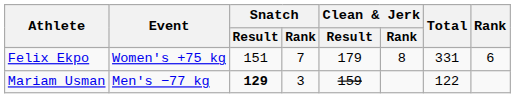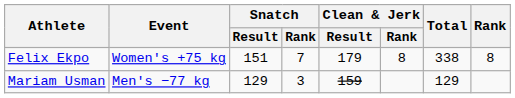 <table class="wikitable" style="font-size:90%">
 <tr>
 <th rowspan=2>Athlete</th>
 <th rowspan=2>Event</th>
 <th colspan="2">Snatch</th>
 <th colspan="2">Clean & Jerk</th>
 <th rowspan="2">Total</th>
 <th rowspan="2">Rank</th>
 </tr>
 <tr style="font-size:95%">
 <th>Result</th>
 <th>Rank</th>
 <th>Result</th>
 <th>Rank</th>
 </tr>
 <tr align=center>
 <td align=left><a href='#'>Felix Ekpo</a></td>
 <td align=left><a href='#'>Women's +75 kg</a></td>
 <td>151</td>
 <td>7</td>
 <td>179</td>
 <td>8</td>
-<td>331</td>
-<td>6</td>
+<td>338</td>
+<td>8</td>
 </tr>
 <tr align=center>
 <td align=left><a href='#'>Mariam Usman</a></td>
 <td align=left><a href='#'>Men's −77 kg</a></td>
-<td><strong>129</strong></td>
+<td>129</td>
 <td>3</td>
 <td><s>159</s></td>
 <td></td>
-<td>122</td>
+<td>129</td>
 <td></td>
 </tr>
 </table>
